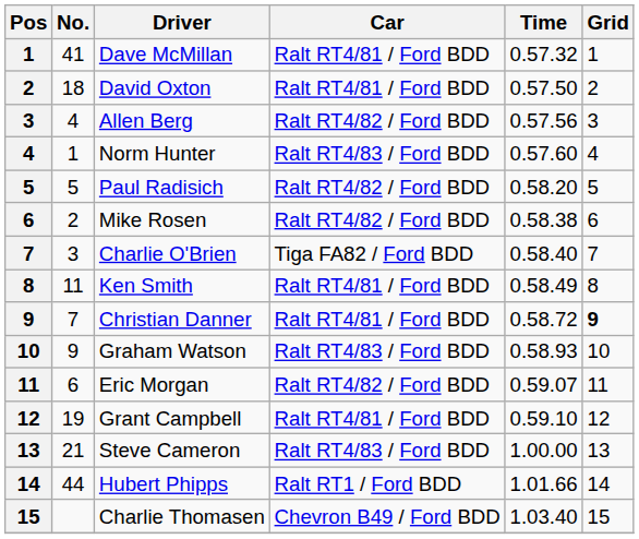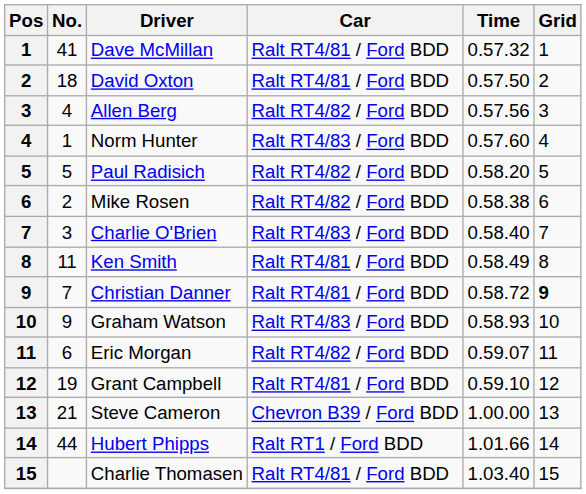 <table class="wikitable" style="font-size: 87%;">
 <tr>
 <th>Pos</th>
 <th>No.</th>
 <th>Driver</th>
 <th>Car</th>
 <th>Time</th>
 <th>Grid</th>
 </tr>
 <tr>
 <th>1</th>
 <td align="center">41</td>
 <td> <a href='#'>Dave McMillan</a></td>
 <td><a href='#'>Ralt RT4/81</a> / <a href='#'>Ford</a> BDD</td>
 <td>0.57.32</td>
 <td>1</td>
 </tr>
 <tr>
 <th>2</th>
 <td align="center">18</td>
 <td> <a href='#'>David Oxton</a></td>
 <td><a href='#'>Ralt RT4/81</a> / <a href='#'>Ford</a> BDD</td>
 <td>0.57.50</td>
 <td>2</td>
 </tr>
 <tr>
 <th>3</th>
 <td align="center">4</td>
 <td> <a href='#'>Allen Berg</a></td>
 <td><a href='#'>Ralt RT4/82</a> / <a href='#'>Ford</a> BDD</td>
 <td>0.57.56</td>
 <td>3</td>
 </tr>
 <tr>
 <th>4</th>
 <td align="center">1</td>
 <td> Norm Hunter</td>
 <td><a href='#'>Ralt RT4/83</a> / <a href='#'>Ford</a> BDD</td>
 <td>0.57.60</td>
 <td>4</td>
 </tr>
 <tr>
 <th>5</th>
 <td align="center">5</td>
 <td> <a href='#'>Paul Radisich</a></td>
 <td><a href='#'>Ralt RT4/82</a> / <a href='#'>Ford</a> BDD</td>
 <td>0.58.20</td>
 <td>5</td>
 </tr>
 <tr>
 <th>6</th>
 <td align="center">2</td>
 <td> Mike Rosen</td>
 <td><a href='#'>Ralt RT4/82</a> / <a href='#'>Ford</a> BDD</td>
 <td>0.58.38</td>
 <td>6</td>
 </tr>
 <tr>
 <th>7</th>
 <td align="center">3</td>
 <td> <a href='#'>Charlie O'Brien</a></td>
-<td>Tiga FA82 / <a href='#'>Ford</a> BDD</td>
+<td><a href='#'>Ralt RT4/83</a> / <a href='#'>Ford</a> BDD</td>
 <td>0.58.40</td>
 <td>7</td>
 </tr>
 <tr>
 <th>8</th>
 <td align="center">11</td>
 <td> <a href='#'>Ken Smith</a></td>
 <td><a href='#'>Ralt RT4/81</a> / <a href='#'>Ford</a> BDD</td>
 <td>0.58.49</td>
 <td>8</td>
 </tr>
 <tr>
 <th>9</th>
 <td align="center">7</td>
 <td> <a href='#'>Christian Danner</a></td>
 <td><a href='#'>Ralt RT4/81</a> / <a href='#'>Ford</a> BDD</td>
 <td>0.58.72</td>
 <td><strong>9</strong></td>
 </tr>
 <tr>
 <th>10</th>
 <td align="center">9</td>
 <td> Graham Watson</td>
 <td><a href='#'>Ralt RT4/83</a> / <a href='#'>Ford</a> BDD</td>
 <td>0.58.93</td>
 <td>10</td>
 </tr>
 <tr>
 <th>11</th>
 <td align="center">6</td>
 <td> Eric Morgan</td>
 <td><a href='#'>Ralt RT4/82</a> / <a href='#'>Ford</a> BDD</td>
 <td>0.59.07</td>
 <td>11</td>
 </tr>
 <tr>
 <th>12</th>
 <td align="center">19</td>
 <td> Grant Campbell</td>
 <td><a href='#'>Ralt RT4/81</a> / <a href='#'>Ford</a> BDD</td>
 <td>0.59.10</td>
 <td>12</td>
 </tr>
 <tr>
 <th>13</th>
 <td align="center">21</td>
 <td> Steve Cameron</td>
-<td><a href='#'>Ralt RT4/83</a> / <a href='#'>Ford</a> BDD</td>
+<td><a href='#'>Chevron B39</a> / <a href='#'>Ford</a> BDD</td>
 <td>1.00.00</td>
 <td>13</td>
 </tr>
 <tr>
 <th>14</th>
 <td align="center">44</td>
 <td> <a href='#'>Hubert Phipps</a></td>
 <td><a href='#'>Ralt RT1</a> / <a href='#'>Ford</a> BDD</td>
 <td>1.01.66</td>
 <td>14</td>
 </tr>
 <tr>
 <th>15</th>
 <td align="center"></td>
 <td> Charlie Thomasen</td>
-<td><a href='#'>Chevron B49</a> / <a href='#'>Ford</a> BDD</td>
+<td><a href='#'>Ralt RT4/81</a> / <a href='#'>Ford</a> BDD</td>
 <td>1.03.40</td>
 <td>15</td>
 </tr>
 <tr>
 </tr>
 </table>
